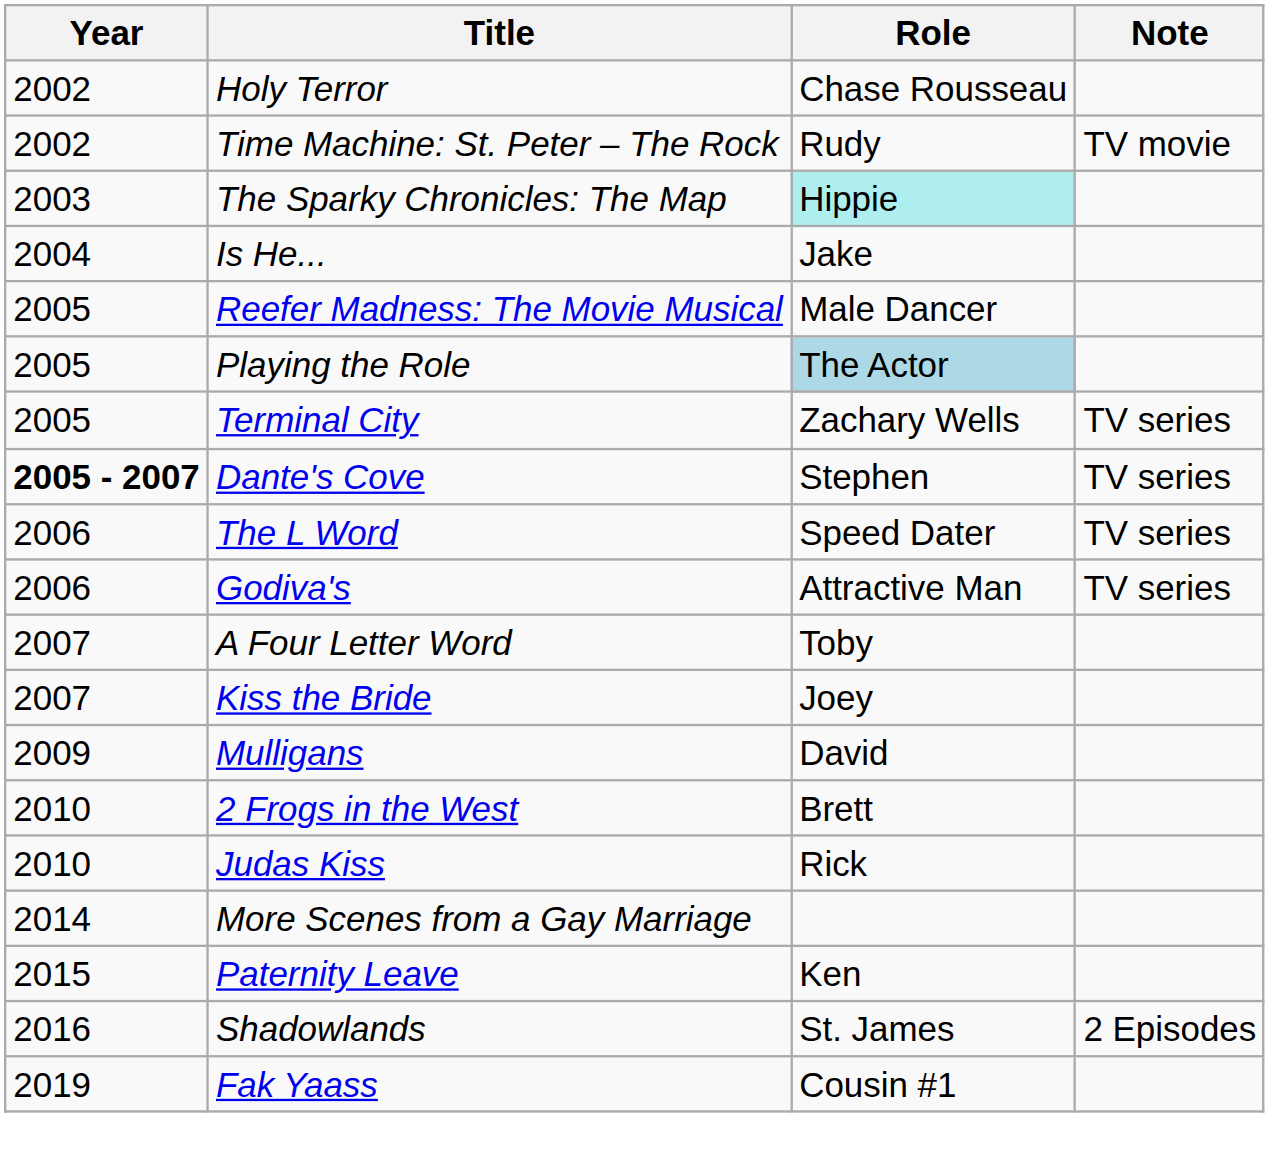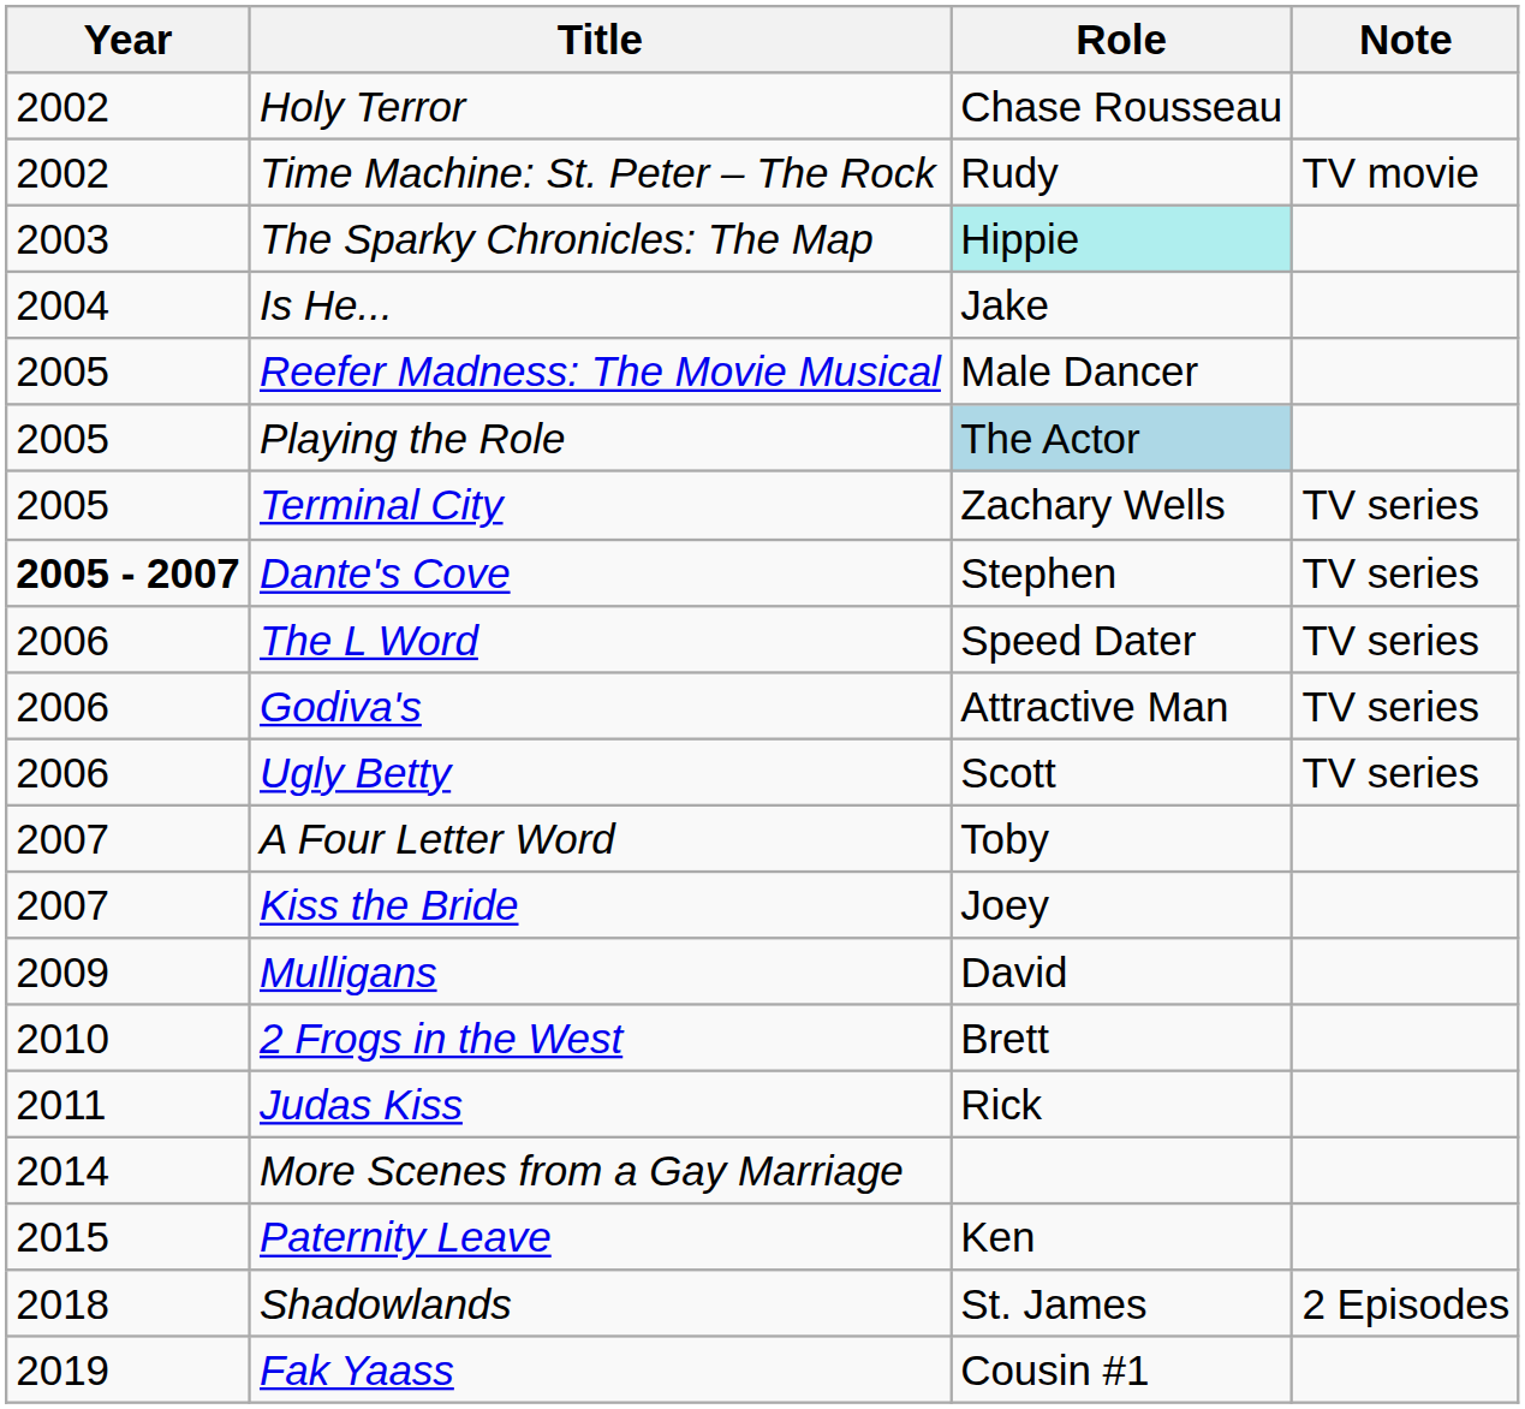 <table class="wikitable sortable" style="font-size: 95%;">
 <tr>
 <th>Year</th>
 <th>Title</th>
 <th>Role</th>
 <th class="unsortable">Note</th>
 </tr>
 <tr>
 <td>2002</td>
 <td><em>Holy Terror</em></td>
 <td>Chase Rousseau</td>
 <td></td>
 </tr>
 <tr>
 <td>2002</td>
 <td><em>Time Machine: St. Peter – The Rock</em></td>
 <td>Rudy</td>
 <td>TV movie</td>
 </tr>
 <tr>
 <td>2003</td>
 <td data-sort-value="Sparky Chronicles: The Map, The"><em>The Sparky Chronicles: The Map</em></td>
 <td style="background: paleturquoise;">Hippie</td>
 <td></td>
 </tr>
 <tr>
 <td>2004</td>
 <td><em>Is He...</em></td>
 <td>Jake</td>
 <td></td>
 </tr>
 <tr>
 <td>2005</td>
 <td><em><a href='#'>Reefer Madness: The Movie Musical</a></em></td>
 <td>Male Dancer</td>
 <td></td>
 </tr>
 <tr>
 <td>2005</td>
 <td><em>Playing the Role</em></td>
 <td style="background: lightblue;">The Actor</td>
 <td></td>
 </tr>
 <tr>
 <td>2005</td>
 <td><em><a href='#'>Terminal City</a></em></td>
 <td>Zachary Wells</td>
 <td>TV series</td>
 </tr>
 <tr>
 <td><strong>2005 - 2007</strong></td>
 <td><em><a href='#'>Dante's Cove</a></em></td>
 <td>Stephen</td>
 <td>TV series</td>
 </tr>
 <tr>
 <td>2006</td>
 <td data-sort-value="L Word, The"><em><a href='#'>The L Word</a></em></td>
 <td>Speed Dater</td>
 <td>TV series</td>
 </tr>
 <tr>
 <td>2006</td>
 <td><em><a href='#'>Godiva's</a></em></td>
 <td>Attractive Man</td>
 <td>TV series</td>
 </tr>
 <tr>
+<td>2006</td>
+<td><em><a href='#'>Ugly Betty</a></em></td>
+<td>Scott</td>
+<td>TV series</td>
+</tr>
+<tr>
 <td>2007</td>
 <td data-sort-value="Four Letter Word, A"><em>A Four Letter Word</em></td>
 <td>Toby</td>
 <td></td>
 </tr>
 <tr>
 <td>2007</td>
 <td><em><a href='#'>Kiss the Bride</a></em></td>
 <td>Joey</td>
 <td></td>
 </tr>
 <tr>
 <td>2009</td>
 <td><em><a href='#'>Mulligans</a></em></td>
 <td>David</td>
 <td></td>
 </tr>
 <tr>
 <td>2010</td>
 <td><em><a href='#'>2 Frogs in the West</a></em></td>
 <td>Brett</td>
 <td></td>
 </tr>
 <tr>
-<td>2010</td>
+<td>2011</td>
 <td><em><a href='#'>Judas Kiss</a></em></td>
 <td>Rick</td>
 <td></td>
 </tr>
 <tr>
 <td>2014</td>
 <td><em>More Scenes from a Gay Marriage</em></td>
 <td></td>
 <td></td>
 </tr>
 <tr>
 <td>2015</td>
 <td><em><a href='#'>Paternity Leave</a></em></td>
 <td>Ken</td>
 <td></td>
 </tr>
 <tr>
-<td>2016</td>
+<td>2018</td>
 <td><em>Shadowlands</em></td>
 <td>St. James</td>
 <td>2 Episodes</td>
 </tr>
 <tr>
 <td>2019</td>
 <td><em><a href='#'>Fak Yaass</a></em></td>
 <td>Cousin #1</td>
 <td></td>
 </tr>
 </table>
